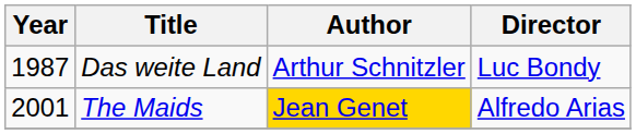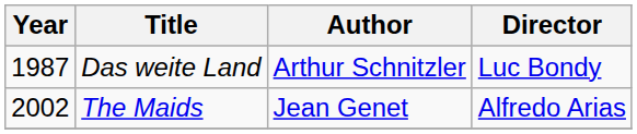 <table class="wikitable">
 <tr>
 <th>Year</th>
 <th>Title</th>
 <th>Author</th>
 <th>Director</th>
 </tr>
 <tr>
 <td>1987</td>
 <td><em>Das weite Land</em></td>
 <td><a href='#'>Arthur Schnitzler</a></td>
 <td><a href='#'>Luc Bondy</a></td>
 </tr>
 <tr>
-<td>2001</td>
+<td>2002</td>
 <td><em><a href='#'>The Maids</a></em></td>
-<td style="background: gold;"><a href='#'>Jean Genet</a></td>
+<td><a href='#'>Jean Genet</a></td>
 <td><a href='#'>Alfredo Arias</a></td>
 </tr>
 <tr>
 </tr>
 </table>
